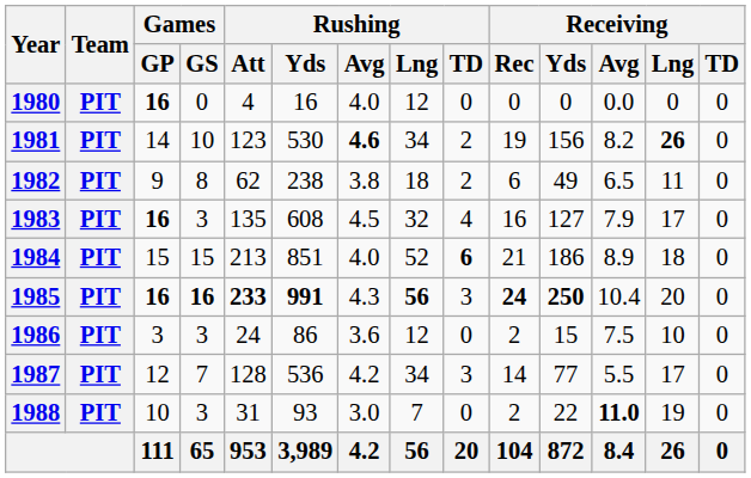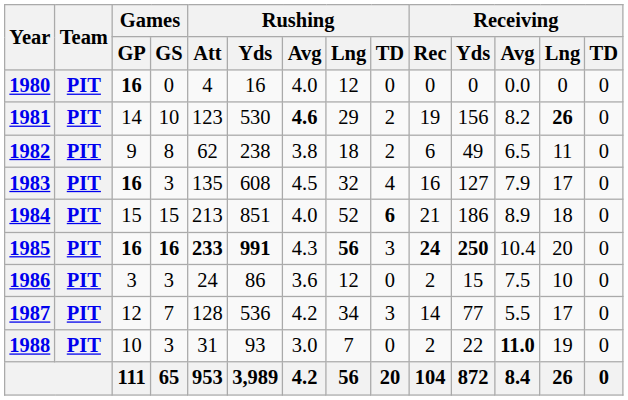 <table class="wikitable" style="text-align:center;">
 <tr>
 <th rowspan="2">Year</th>
 <th rowspan="2">Team</th>
 <th colspan="2">Games</th>
 <th colspan="5">Rushing</th>
 <th colspan="5">Receiving</th>
 </tr>
 <tr>
 <th>GP</th>
 <th>GS</th>
 <th>Att</th>
 <th>Yds</th>
 <th>Avg</th>
 <th>Lng</th>
 <th>TD</th>
 <th>Rec</th>
 <th>Yds</th>
 <th>Avg</th>
 <th>Lng</th>
 <th>TD</th>
 </tr>
 <tr>
 <th><a href='#'>1980</a></th>
 <th><a href='#'>PIT</a></th>
 <td><strong>16</strong></td>
 <td>0</td>
 <td>4</td>
 <td>16</td>
 <td>4.0</td>
 <td>12</td>
 <td>0</td>
 <td>0</td>
 <td>0</td>
 <td>0.0</td>
 <td>0</td>
 <td>0</td>
 </tr>
 <tr>
 <th><a href='#'>1981</a></th>
 <th><a href='#'>PIT</a></th>
 <td>14</td>
 <td>10</td>
 <td>123</td>
 <td>530</td>
 <td><strong>4.6</strong></td>
-<td>34</td>
+<td>29</td>
 <td>2</td>
 <td>19</td>
 <td>156</td>
 <td>8.2</td>
 <td><strong>26</strong></td>
 <td>0</td>
 </tr>
 <tr>
 <th><a href='#'>1982</a></th>
 <th><a href='#'>PIT</a></th>
 <td>9</td>
 <td>8</td>
 <td>62</td>
 <td>238</td>
 <td>3.8</td>
 <td>18</td>
 <td>2</td>
 <td>6</td>
 <td>49</td>
 <td>6.5</td>
 <td>11</td>
 <td>0</td>
 </tr>
 <tr>
 <th><a href='#'>1983</a></th>
 <th><a href='#'>PIT</a></th>
 <td><strong>16</strong></td>
 <td>3</td>
 <td>135</td>
 <td>608</td>
 <td>4.5</td>
 <td>32</td>
 <td>4</td>
 <td>16</td>
 <td>127</td>
 <td>7.9</td>
 <td>17</td>
 <td>0</td>
 </tr>
 <tr>
 <th><a href='#'>1984</a></th>
 <th><a href='#'>PIT</a></th>
 <td>15</td>
 <td>15</td>
 <td>213</td>
 <td>851</td>
 <td>4.0</td>
 <td>52</td>
 <td><strong>6</strong></td>
 <td>21</td>
 <td>186</td>
 <td>8.9</td>
 <td>18</td>
 <td>0</td>
 </tr>
 <tr>
 <th><a href='#'>1985</a></th>
 <th><a href='#'>PIT</a></th>
 <td><strong>16</strong></td>
 <td><strong>16</strong></td>
 <td><strong>233</strong></td>
 <td><strong>991</strong></td>
 <td>4.3</td>
 <td><strong>56</strong></td>
 <td>3</td>
 <td><strong>24</strong></td>
 <td><strong>250</strong></td>
 <td>10.4</td>
 <td>20</td>
 <td>0</td>
 </tr>
 <tr>
 <th><a href='#'>1986</a></th>
 <th><a href='#'>PIT</a></th>
 <td>3</td>
 <td>3</td>
 <td>24</td>
 <td>86</td>
 <td>3.6</td>
 <td>12</td>
 <td>0</td>
 <td>2</td>
 <td>15</td>
 <td>7.5</td>
 <td>10</td>
 <td>0</td>
 </tr>
 <tr>
 <th><a href='#'>1987</a></th>
 <th><a href='#'>PIT</a></th>
 <td>12</td>
 <td>7</td>
 <td>128</td>
 <td>536</td>
 <td>4.2</td>
 <td>34</td>
 <td>3</td>
 <td>14</td>
 <td>77</td>
 <td>5.5</td>
 <td>17</td>
 <td>0</td>
 </tr>
 <tr>
 <th><a href='#'>1988</a></th>
 <th><a href='#'>PIT</a></th>
 <td>10</td>
 <td>3</td>
 <td>31</td>
 <td>93</td>
 <td>3.0</td>
 <td>7</td>
 <td>0</td>
 <td>2</td>
 <td>22</td>
 <td><strong>11.0</strong></td>
 <td>19</td>
 <td>0</td>
 </tr>
 <tr>
 <th colspan="2"></th>
 <th>111</th>
 <th>65</th>
 <th>953</th>
 <th>3,989</th>
 <th>4.2</th>
 <th>56</th>
 <th>20</th>
 <th>104</th>
 <th>872</th>
 <th>8.4</th>
 <th>26</th>
 <th>0</th>
 </tr>
 </table>
